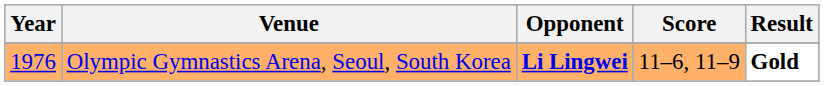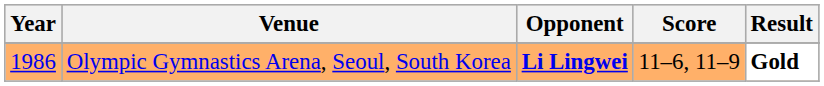 <table class="sortable wikitable" style="font-size: 90%;">
 <tr>
 <th>Year</th>
 <th>Venue</th>
 <th>Opponent</th>
 <th>Score</th>
 <th>Result</th>
 </tr>
 <tr>
 </tr>
 <tr style="background:#FFB069">
-<td align="center"><a href='#'>1976</a></td>
+<td align="center"><a href='#'>1986</a></td>
 <td align="left"><a href='#'>Olympic Gymnastics Arena</a>, <a href='#'>Seoul</a>, <a href='#'>South Korea</a></td>
 <td align="left"><strong> <a href='#'>Li Lingwei</a></strong></td>
 <td align="left">11–6, 11–9</td>
 <td style="text-align:left; background:white"> <strong>Gold</strong></td>
 </tr>
 </table>
